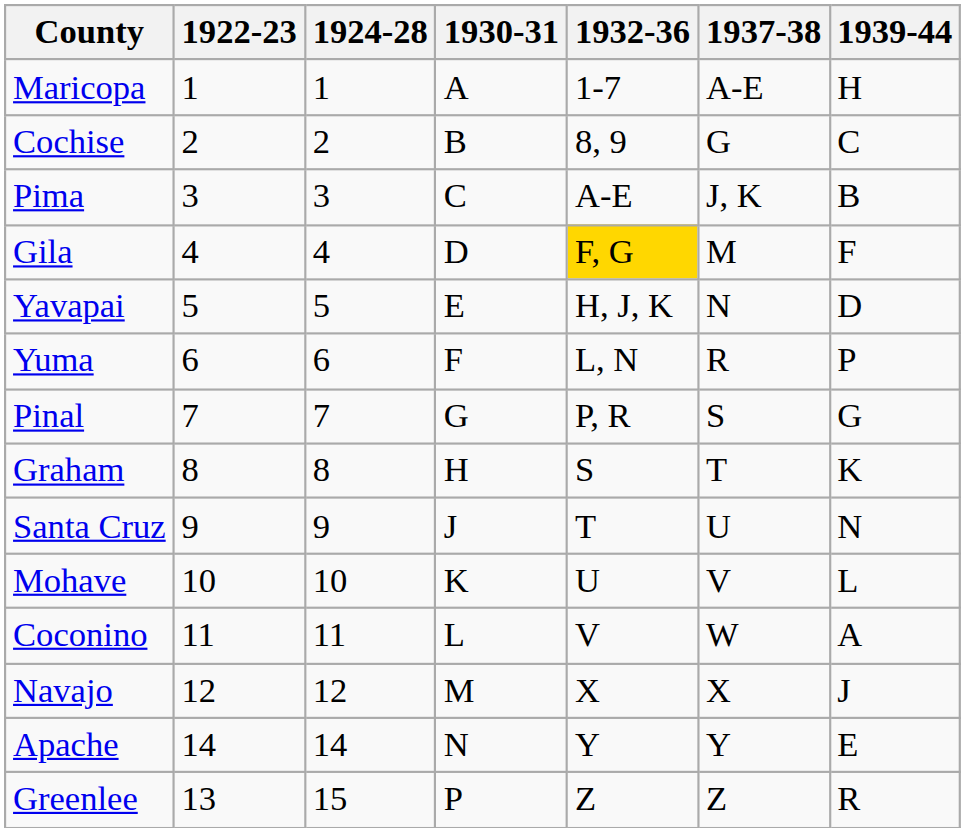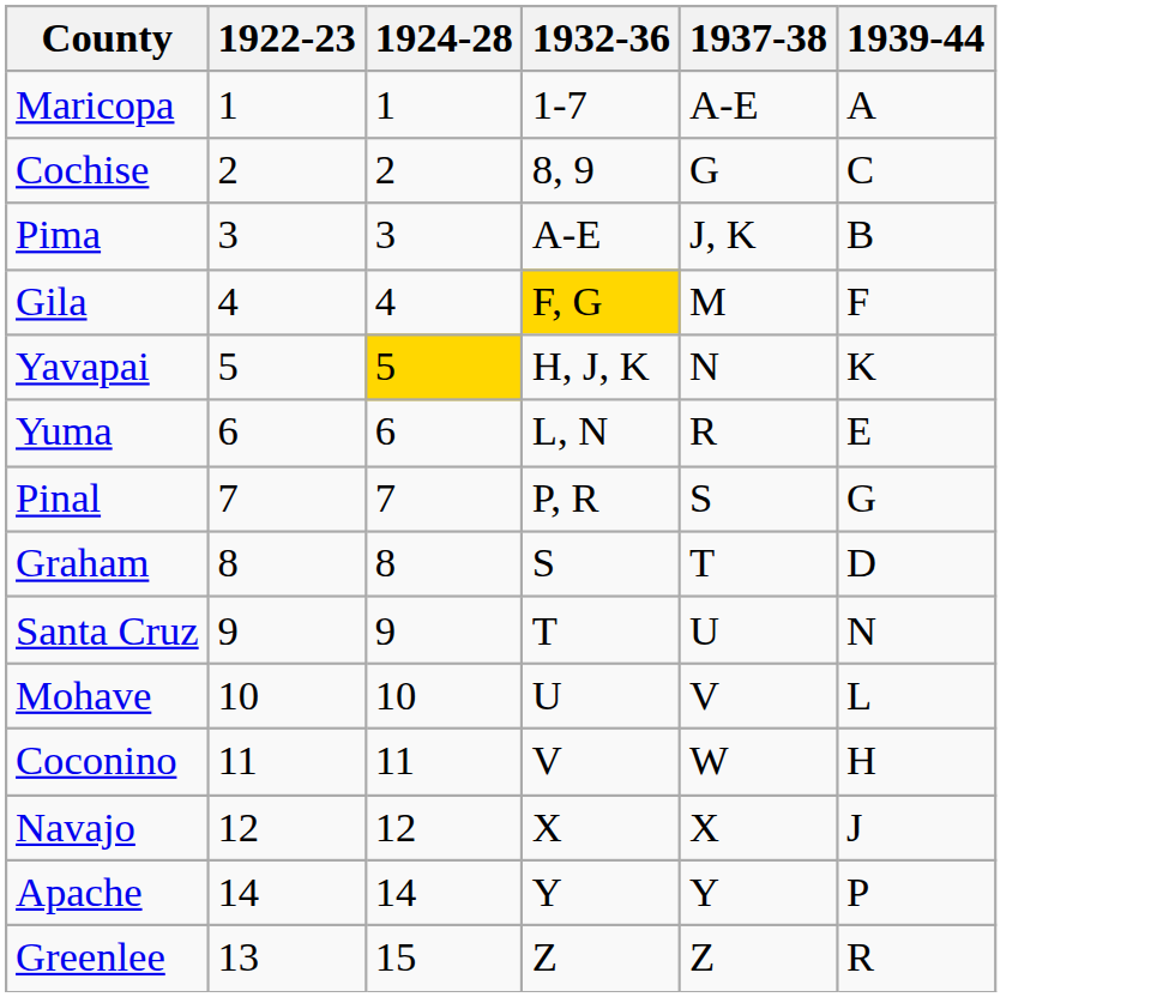 <table class="wikitable sortable">
 <tr>
 <th>County</th>
 <th>1922-23</th>
 <th>1924-28</th>
-<th>1930-31</th>
 <th>1932-36</th>
 <th>1937-38</th>
 <th>1939-44</th>
 </tr>
 <tr>
 <td><a href='#'>Maricopa</a></td>
 <td>1</td>
 <td>1</td>
-<td>A</td>
 <td>1-7</td>
 <td>A-E</td>
-<td>H</td>
+<td>A</td>
 </tr>
 <tr>
 <td><a href='#'>Cochise</a></td>
 <td>2</td>
 <td>2</td>
-<td>B</td>
 <td>8, 9</td>
 <td>G</td>
 <td>C</td>
 </tr>
 <tr>
 <td><a href='#'>Pima</a></td>
 <td>3</td>
 <td>3</td>
-<td>C</td>
 <td>A-E</td>
 <td>J, K</td>
 <td>B</td>
 </tr>
 <tr>
 <td><a href='#'>Gila</a></td>
 <td>4</td>
 <td>4</td>
-<td>D</td>
 <td style="background: gold;">F, G</td>
 <td>M</td>
 <td>F</td>
 </tr>
 <tr>
 <td><a href='#'>Yavapai</a></td>
 <td>5</td>
-<td>5</td>
-<td>E</td>
+<td style="background: gold;">5</td>
 <td>H, J, K</td>
 <td>N</td>
-<td>D</td>
+<td>K</td>
 </tr>
 <tr>
 <td><a href='#'>Yuma</a></td>
 <td>6</td>
 <td>6</td>
-<td>F</td>
 <td>L, N</td>
 <td>R</td>
-<td>P</td>
+<td>E</td>
 </tr>
 <tr>
 <td><a href='#'>Pinal</a></td>
 <td>7</td>
 <td>7</td>
-<td>G</td>
 <td>P, R</td>
 <td>S</td>
 <td>G</td>
 </tr>
 <tr>
 <td><a href='#'>Graham</a></td>
 <td>8</td>
 <td>8</td>
-<td>H</td>
 <td>S</td>
 <td>T</td>
-<td>K</td>
+<td>D</td>
 </tr>
 <tr>
 <td><a href='#'>Santa Cruz</a></td>
 <td>9</td>
 <td>9</td>
-<td>J</td>
 <td>T</td>
 <td>U</td>
 <td>N</td>
 </tr>
 <tr>
 <td><a href='#'>Mohave</a></td>
 <td>10</td>
 <td>10</td>
-<td>K</td>
 <td>U</td>
 <td>V</td>
 <td>L</td>
 </tr>
 <tr>
 <td><a href='#'>Coconino</a></td>
 <td>11</td>
 <td>11</td>
-<td>L</td>
 <td>V</td>
 <td>W</td>
-<td>A</td>
+<td>H</td>
 </tr>
 <tr>
 <td><a href='#'>Navajo</a></td>
 <td>12</td>
 <td>12</td>
-<td>M</td>
 <td>X</td>
 <td>X</td>
 <td>J</td>
 </tr>
 <tr>
 <td><a href='#'>Apache</a></td>
 <td>14</td>
 <td>14</td>
-<td>N</td>
 <td>Y</td>
 <td>Y</td>
-<td>E</td>
+<td>P</td>
 </tr>
 <tr>
 <td><a href='#'>Greenlee</a></td>
 <td>13</td>
 <td>15</td>
-<td>P</td>
 <td>Z</td>
 <td>Z</td>
 <td>R</td>
 </tr>
 </table>
